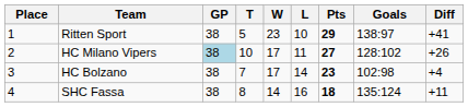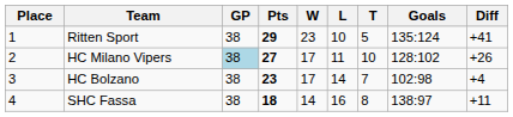 <table class="wikitable" width="600px">
 <tr style="background-color:#c0c0c0;">
 <th>Place</th>
 <th>Team</th>
 <th>GP</th>
-<th>T</th>
+<th>Pts</th>
 <th>W</th>
 <th>L</th>
-<th>Pts</th>
+<th>T</th>
 <th>Goals</th>
 <th>Diff</th>
 </tr>
 <tr>
 <td>1</td>
 <td>Ritten Sport</td>
 <td>38</td>
-<td>5</td>
+<td><strong>29</strong></td>
 <td>23</td>
 <td>10</td>
-<td><strong>29</strong></td>
-<td>138:97</td>
+<td>5</td>
+<td>135:124</td>
 <td>+41</td>
 </tr>
 <tr>
 <td>2</td>
 <td>HC Milano Vipers</td>
 <td style="background: lightblue;">38</td>
-<td>10</td>
+<td><strong>27</strong></td>
 <td>17</td>
 <td>11</td>
-<td><strong>27</strong></td>
+<td>10</td>
 <td>128:102</td>
 <td>+26</td>
 </tr>
 <tr>
 <td>3</td>
 <td>HC Bolzano</td>
 <td>38</td>
-<td>7</td>
+<td><strong>23</strong></td>
 <td>17</td>
 <td>14</td>
-<td><strong>23</strong></td>
+<td>7</td>
 <td>102:98</td>
 <td>+4</td>
 </tr>
 <tr>
 <td>4</td>
 <td>SHC Fassa</td>
 <td>38</td>
-<td>8</td>
+<td><strong>18</strong></td>
 <td>14</td>
 <td>16</td>
-<td><strong>18</strong></td>
-<td>135:124</td>
+<td>8</td>
+<td>138:97</td>
 <td>+11</td>
 </tr>
 </table>
